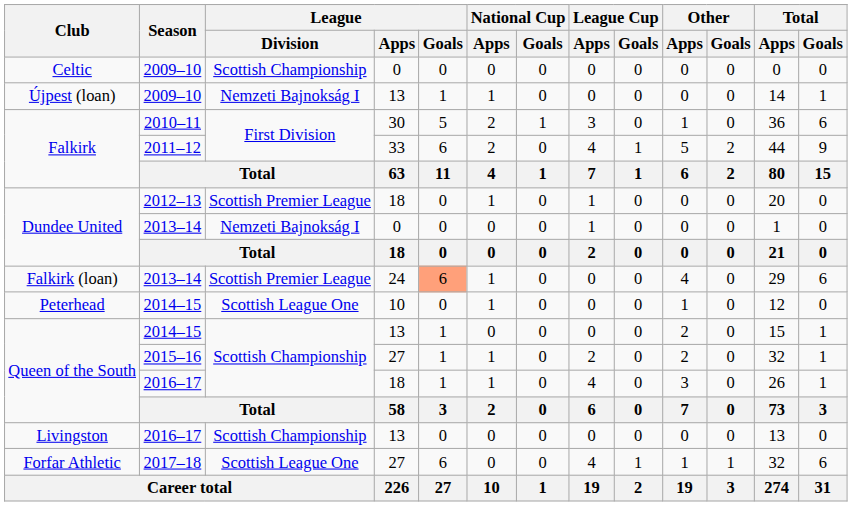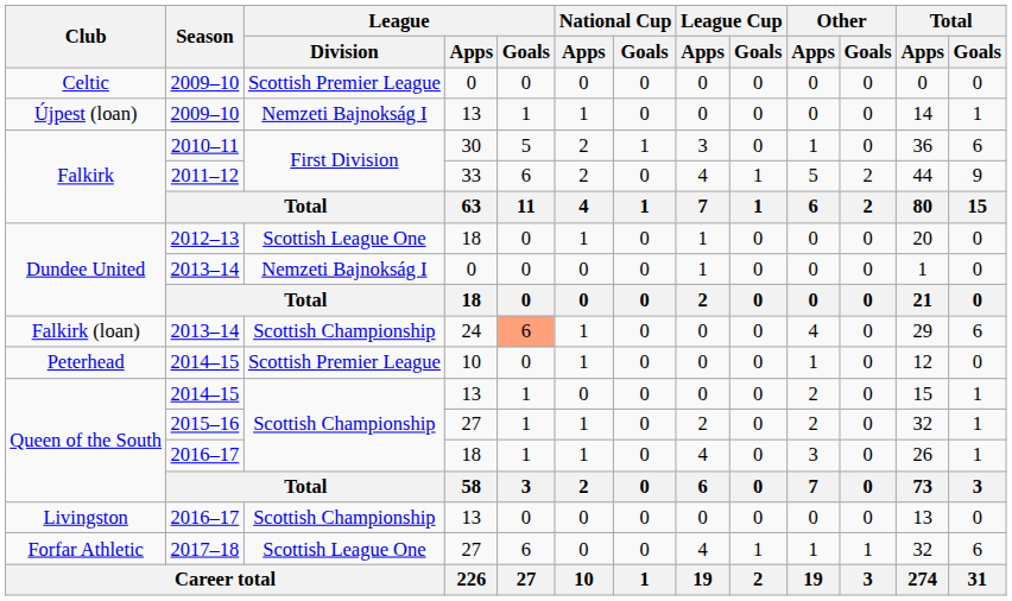 <table class="wikitable" style="text-align: center">
 <tr>
 <th rowspan="2">Club</th>
 <th rowspan="2">Season</th>
 <th colspan="3">League</th>
 <th colspan="2">National Cup</th>
 <th colspan="2">League Cup</th>
 <th colspan="2">Other</th>
 <th colspan="2">Total</th>
 </tr>
 <tr>
 <th>Division</th>
 <th>Apps</th>
 <th>Goals</th>
 <th>Apps</th>
 <th>Goals</th>
 <th>Apps</th>
 <th>Goals</th>
 <th>Apps</th>
 <th>Goals</th>
 <th>Apps</th>
 <th>Goals</th>
 </tr>
 <tr>
 <td><a href='#'>Celtic</a></td>
 <td><a href='#'>2009–10</a></td>
-<td><a href='#'>Scottish Championship</a></td>
+<td><a href='#'>Scottish Premier League</a></td>
 <td>0</td>
 <td>0</td>
 <td>0</td>
 <td>0</td>
 <td>0</td>
 <td>0</td>
 <td>0</td>
 <td>0</td>
 <td>0</td>
 <td>0</td>
 </tr>
 <tr>
 <td><a href='#'>Újpest</a> (loan)</td>
 <td><a href='#'>2009–10</a></td>
 <td><a href='#'>Nemzeti Bajnokság I</a></td>
 <td>13</td>
 <td>1</td>
 <td>1</td>
 <td>0</td>
 <td>0</td>
 <td>0</td>
 <td>0</td>
 <td>0</td>
 <td>14</td>
 <td>1</td>
 </tr>
 <tr>
 <td rowspan="3"><a href='#'>Falkirk</a></td>
 <td><a href='#'>2010–11</a></td>
 <td rowspan="2"><a href='#'>First Division</a></td>
 <td>30</td>
 <td>5</td>
 <td>2</td>
 <td>1</td>
 <td>3</td>
 <td>0</td>
 <td>1</td>
 <td>0</td>
 <td>36</td>
 <td>6</td>
 </tr>
 <tr>
 <td><a href='#'>2011–12</a></td>
 <td>33</td>
 <td>6</td>
 <td>2</td>
 <td>0</td>
 <td>4</td>
 <td>1</td>
 <td>5</td>
 <td>2</td>
 <td>44</td>
 <td>9</td>
 </tr>
 <tr>
 <th colspan="2">Total</th>
 <th>63</th>
 <th>11</th>
 <th>4</th>
 <th>1</th>
 <th>7</th>
 <th>1</th>
 <th>6</th>
 <th>2</th>
 <th>80</th>
 <th>15</th>
 </tr>
 <tr>
 <td rowspan="3"><a href='#'>Dundee United</a></td>
 <td><a href='#'>2012–13</a></td>
-<td><a href='#'>Scottish Premier League</a></td>
+<td><a href='#'>Scottish League One</a></td>
 <td>18</td>
 <td>0</td>
 <td>1</td>
 <td>0</td>
 <td>1</td>
 <td>0</td>
 <td>0</td>
 <td>0</td>
 <td>20</td>
 <td>0</td>
 </tr>
 <tr>
 <td><a href='#'>2013–14</a></td>
 <td><a href='#'>Nemzeti Bajnokság I</a></td>
 <td>0</td>
 <td>0</td>
 <td>0</td>
 <td>0</td>
 <td>1</td>
 <td>0</td>
 <td>0</td>
 <td>0</td>
 <td>1</td>
 <td>0</td>
 </tr>
 <tr>
 <th colspan="2">Total</th>
 <th>18</th>
 <th>0</th>
 <th>0</th>
 <th>0</th>
 <th>2</th>
 <th>0</th>
 <th>0</th>
 <th>0</th>
 <th>21</th>
 <th>0</th>
 </tr>
 <tr>
 <td><a href='#'>Falkirk</a> (loan)</td>
 <td><a href='#'>2013–14</a></td>
-<td><a href='#'>Scottish Premier League</a></td>
+<td><a href='#'>Scottish Championship</a></td>
 <td>24</td>
 <td style="background: lightsalmon;">6</td>
 <td>1</td>
 <td>0</td>
 <td>0</td>
 <td>0</td>
 <td>4</td>
 <td>0</td>
 <td>29</td>
 <td>6</td>
 </tr>
 <tr>
 <td><a href='#'>Peterhead</a></td>
 <td><a href='#'>2014–15</a></td>
-<td><a href='#'>Scottish League One</a></td>
+<td><a href='#'>Scottish Premier League</a></td>
 <td>10</td>
 <td>0</td>
 <td>1</td>
 <td>0</td>
 <td>0</td>
 <td>0</td>
 <td>1</td>
 <td>0</td>
 <td>12</td>
 <td>0</td>
 </tr>
 <tr>
 <td rowspan="4"><a href='#'>Queen of the South</a></td>
 <td><a href='#'>2014–15</a></td>
 <td rowspan="3"><a href='#'>Scottish Championship</a></td>
 <td>13</td>
 <td>1</td>
 <td>0</td>
 <td>0</td>
 <td>0</td>
 <td>0</td>
 <td>2</td>
 <td>0</td>
 <td>15</td>
 <td>1</td>
 </tr>
 <tr>
 <td><a href='#'>2015–16</a></td>
 <td>27</td>
 <td>1</td>
 <td>1</td>
 <td>0</td>
 <td>2</td>
 <td>0</td>
 <td>2</td>
 <td>0</td>
 <td>32</td>
 <td>1</td>
 </tr>
 <tr>
 <td><a href='#'>2016–17</a></td>
 <td>18</td>
 <td>1</td>
 <td>1</td>
 <td>0</td>
 <td>4</td>
 <td>0</td>
 <td>3</td>
 <td>0</td>
 <td>26</td>
 <td>1</td>
 </tr>
 <tr>
 <th colspan="2">Total</th>
 <th>58</th>
 <th>3</th>
 <th>2</th>
 <th>0</th>
 <th>6</th>
 <th>0</th>
 <th>7</th>
 <th>0</th>
 <th>73</th>
 <th>3</th>
 </tr>
 <tr>
 <td><a href='#'>Livingston</a></td>
 <td><a href='#'>2016–17</a></td>
 <td><a href='#'>Scottish Championship</a></td>
 <td>13</td>
 <td>0</td>
 <td>0</td>
 <td>0</td>
 <td>0</td>
 <td>0</td>
 <td>0</td>
 <td>0</td>
 <td>13</td>
 <td>0</td>
 </tr>
 <tr>
 <td><a href='#'>Forfar Athletic</a></td>
 <td><a href='#'>2017–18</a></td>
 <td><a href='#'>Scottish League One</a></td>
 <td>27</td>
 <td>6</td>
 <td>0</td>
 <td>0</td>
 <td>4</td>
 <td>1</td>
 <td>1</td>
 <td>1</td>
 <td>32</td>
 <td>6</td>
 </tr>
 <tr>
 <th colspan="3">Career total</th>
 <th>226</th>
 <th>27</th>
 <th>10</th>
 <th>1</th>
 <th>19</th>
 <th>2</th>
 <th>19</th>
 <th>3</th>
 <th>274</th>
 <th>31</th>
 </tr>
 </table>
